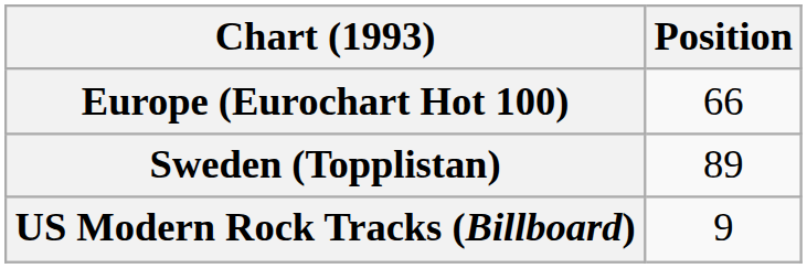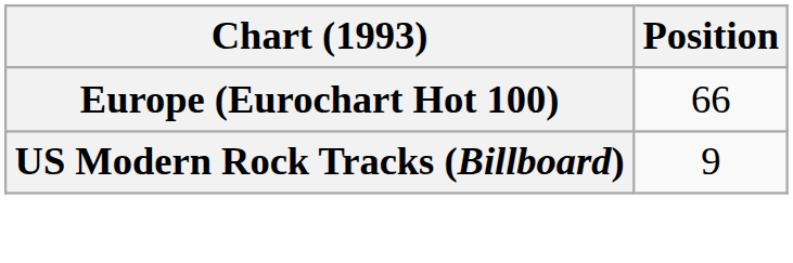 <table class="wikitable sortable plainrowheaders" style="text-align:center">
 <tr>
 <th>Chart (1993)</th>
 <th>Position</th>
 </tr>
 <tr>
 <th scope="row">Europe (Eurochart Hot 100)</th>
 <td>66</td>
 </tr>
 <tr>
-<th scope="row">Sweden (Topplistan)</th>
-<td>89</td>
-</tr>
-<tr>
 <th scope="row">US Modern Rock Tracks (<em>Billboard</em>)</th>
 <td>9</td>
 </tr>
 </table>
